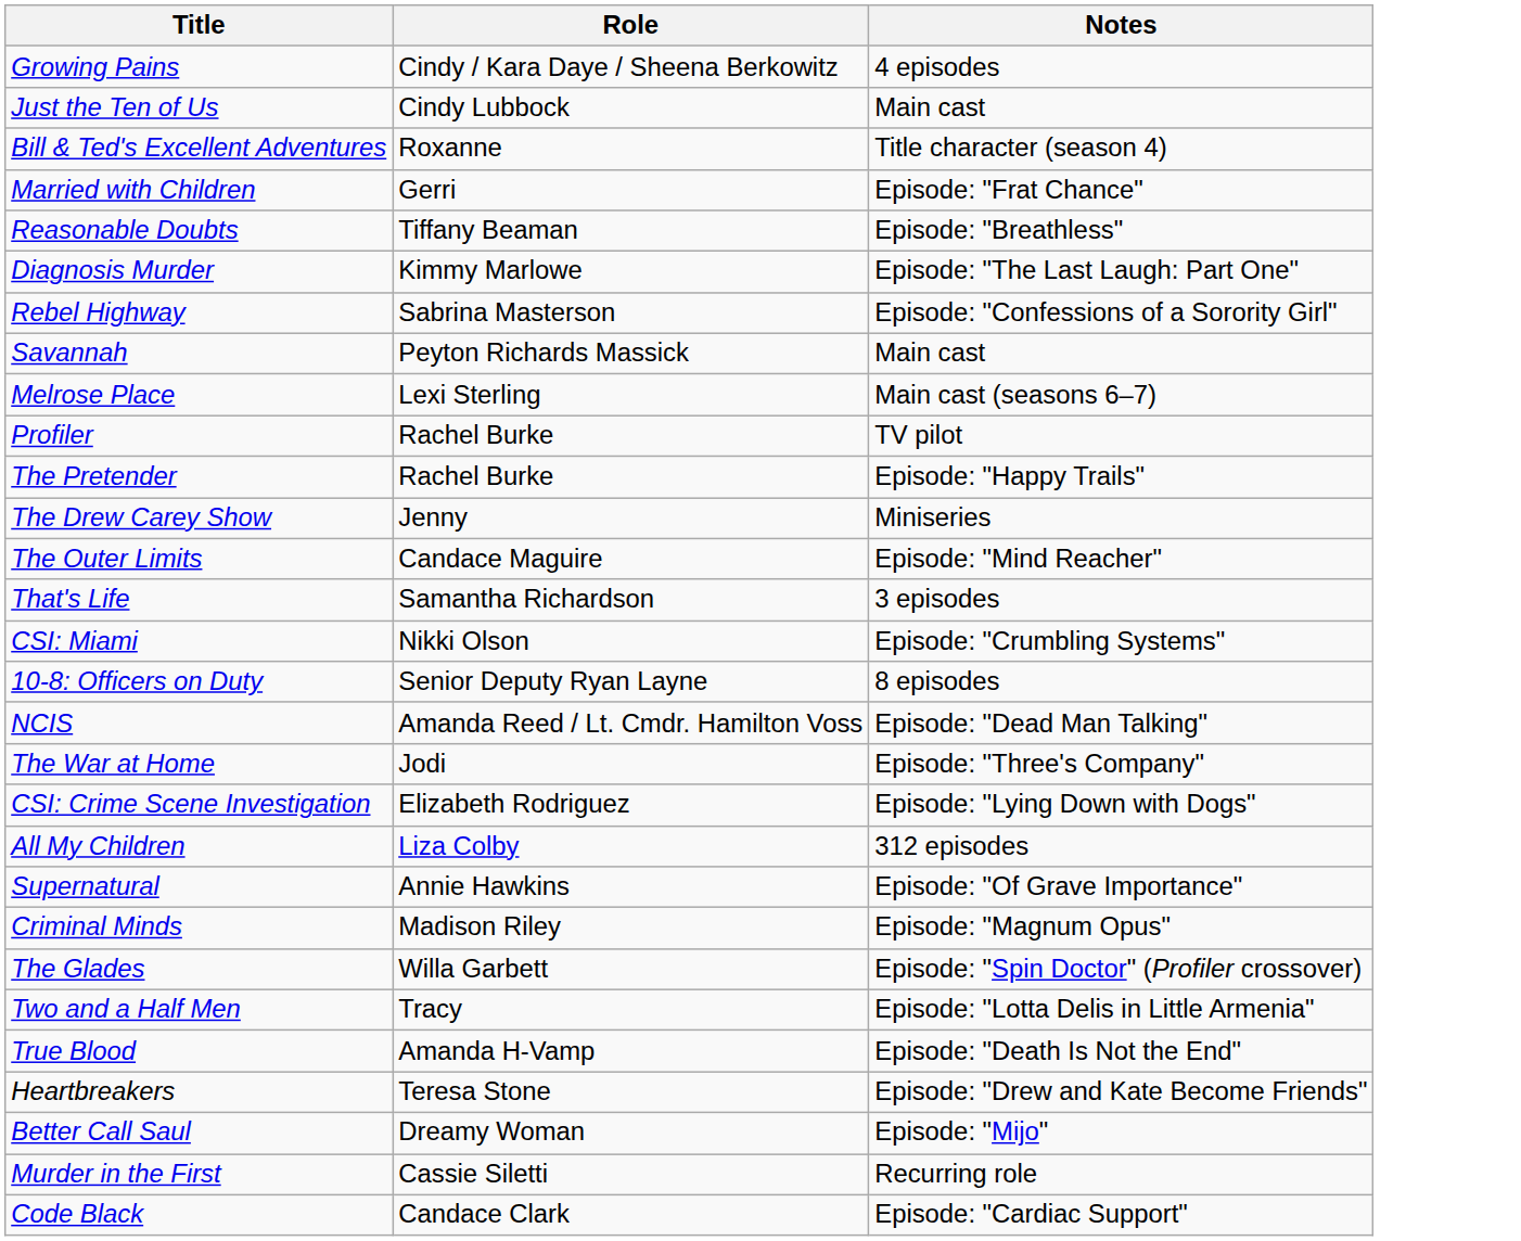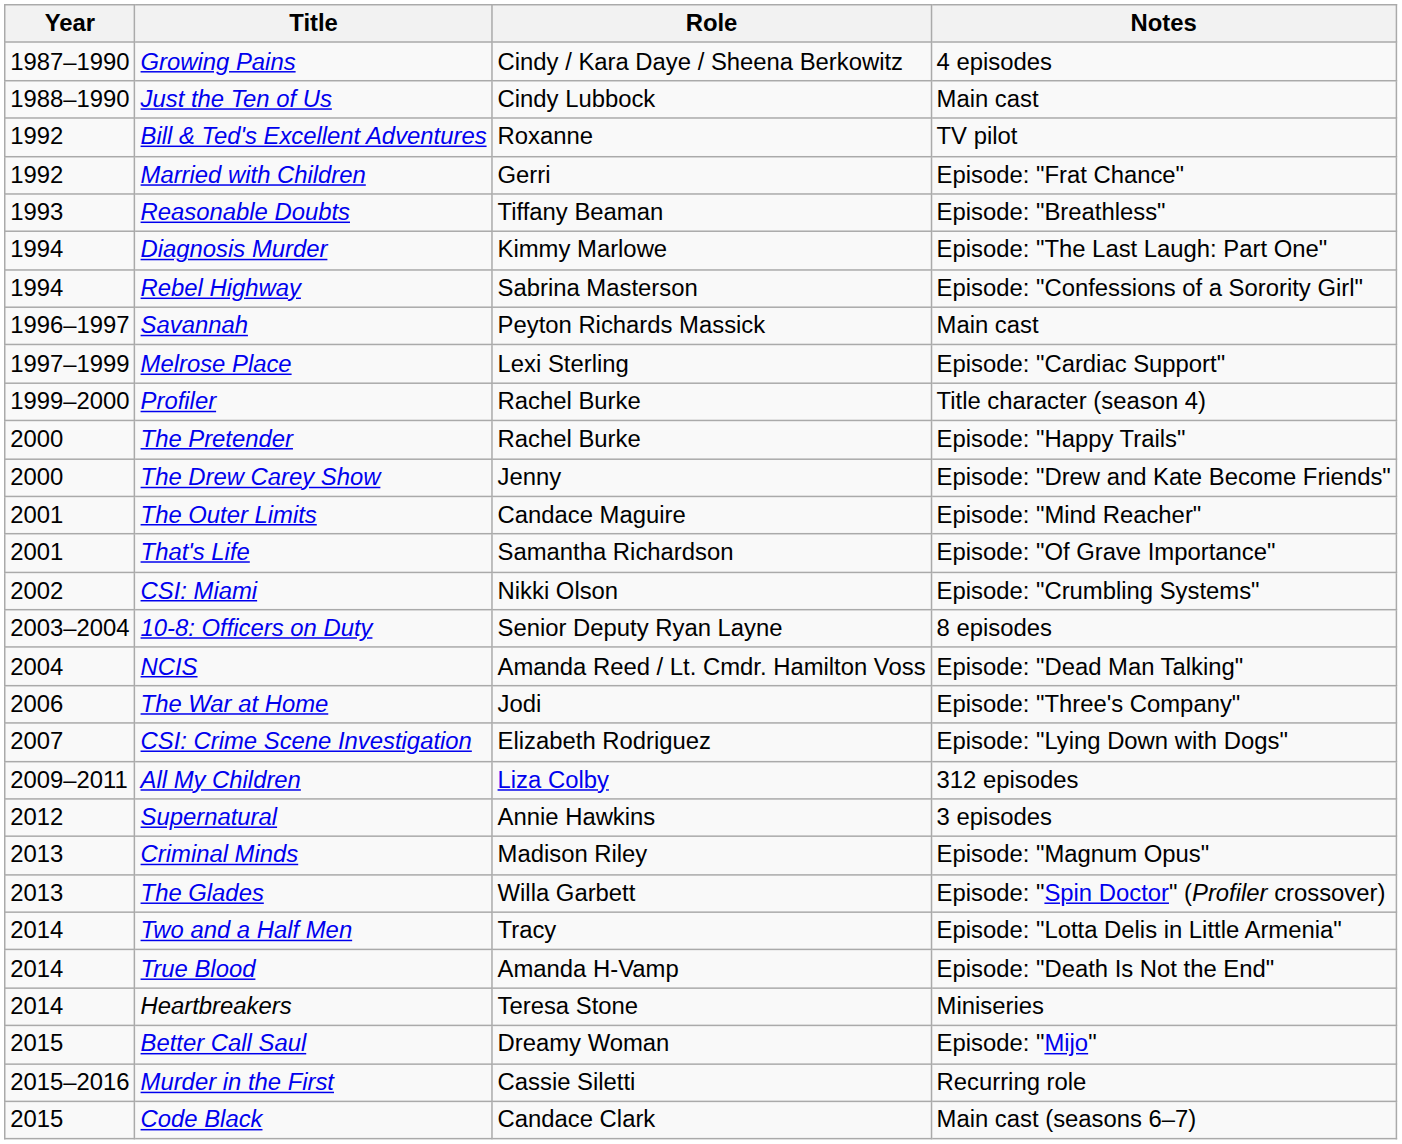 <table class="wikitable sortable">
 <tr>
+<th>Year</th>
 <th>Title</th>
 <th>Role</th>
 <th class="unsortable">Notes</th>
 </tr>
 <tr>
+<td>1987–1990</td>
 <td><em><a href='#'>Growing Pains</a></em></td>
 <td>Cindy / Kara Daye / Sheena Berkowitz</td>
 <td>4 episodes</td>
 </tr>
 <tr>
+<td>1988–1990</td>
 <td><em><a href='#'>Just the Ten of Us</a></em></td>
 <td>Cindy Lubbock</td>
 <td>Main cast</td>
 </tr>
 <tr>
+<td>1992</td>
 <td><em><a href='#'>Bill & Ted's Excellent Adventures</a></em></td>
 <td>Roxanne</td>
-<td>Title character (season 4)</td>
+<td>TV pilot</td>
 </tr>
 <tr>
+<td>1992</td>
 <td><em><a href='#'>Married with Children</a></em></td>
 <td>Gerri</td>
 <td>Episode: "Frat Chance"</td>
 </tr>
 <tr>
+<td>1993</td>
 <td><em><a href='#'>Reasonable Doubts</a></em></td>
 <td>Tiffany Beaman</td>
 <td>Episode: "Breathless"</td>
 </tr>
 <tr>
+<td>1994</td>
 <td><em><a href='#'>Diagnosis Murder</a></em></td>
 <td>Kimmy Marlowe</td>
 <td>Episode: "The Last Laugh: Part One"</td>
 </tr>
 <tr>
+<td>1994</td>
 <td><em><a href='#'>Rebel Highway</a></em></td>
 <td>Sabrina Masterson</td>
 <td>Episode: "Confessions of a Sorority Girl"</td>
 </tr>
 <tr>
+<td>1996–1997</td>
 <td><em><a href='#'>Savannah</a></em></td>
 <td>Peyton Richards Massick</td>
 <td>Main cast</td>
 </tr>
 <tr>
+<td>1997–1999</td>
 <td><em><a href='#'>Melrose Place</a></em></td>
 <td>Lexi Sterling</td>
-<td>Main cast (seasons 6–7)</td>
+<td>Episode: "Cardiac Support"</td>
 </tr>
 <tr>
+<td>1999–2000</td>
 <td><em><a href='#'>Profiler</a></em></td>
 <td>Rachel Burke</td>
-<td>TV pilot</td>
+<td>Title character (season 4)</td>
 </tr>
 <tr>
+<td>2000</td>
 <td><em><a href='#'>The Pretender</a></em></td>
 <td>Rachel Burke</td>
 <td>Episode: "Happy Trails"</td>
 </tr>
 <tr>
+<td>2000</td>
 <td><em><a href='#'>The Drew Carey Show</a></em></td>
 <td>Jenny</td>
-<td>Miniseries</td>
+<td>Episode: "Drew and Kate Become Friends"</td>
 </tr>
 <tr>
+<td>2001</td>
 <td><em><a href='#'>The Outer Limits</a></em></td>
 <td>Candace Maguire</td>
 <td>Episode: "Mind Reacher"</td>
 </tr>
 <tr>
+<td>2001</td>
 <td><em><a href='#'>That's Life</a></em></td>
 <td>Samantha Richardson</td>
-<td>3 episodes</td>
+<td>Episode: "Of Grave Importance"</td>
 </tr>
 <tr>
+<td>2002</td>
 <td><em><a href='#'>CSI: Miami</a></em></td>
 <td>Nikki Olson</td>
 <td>Episode: "Crumbling Systems"</td>
 </tr>
 <tr>
+<td>2003–2004</td>
 <td><em><a href='#'>10-8: Officers on Duty</a></em></td>
 <td>Senior Deputy Ryan Layne</td>
 <td>8 episodes</td>
 </tr>
 <tr>
+<td>2004</td>
 <td><em><a href='#'>NCIS</a></em></td>
 <td>Amanda Reed / Lt. Cmdr. Hamilton Voss</td>
 <td>Episode: "Dead Man Talking"</td>
 </tr>
 <tr>
+<td>2006</td>
 <td><em><a href='#'>The War at Home</a></em></td>
 <td>Jodi</td>
 <td>Episode: "Three's Company"</td>
 </tr>
 <tr>
+<td>2007</td>
 <td><em><a href='#'>CSI: Crime Scene Investigation</a></em></td>
 <td>Elizabeth Rodriguez</td>
 <td>Episode: "Lying Down with Dogs"</td>
 </tr>
 <tr>
+<td>2009–2011</td>
 <td><em><a href='#'>All My Children</a></em></td>
 <td><a href='#'>Liza Colby</a></td>
 <td>312 episodes</td>
 </tr>
 <tr>
+<td>2012</td>
 <td><em><a href='#'>Supernatural</a></em></td>
 <td>Annie Hawkins</td>
-<td>Episode: "Of Grave Importance"</td>
+<td>3 episodes</td>
 </tr>
 <tr>
+<td>2013</td>
 <td><em><a href='#'>Criminal Minds</a></em></td>
 <td>Madison Riley</td>
 <td>Episode: "Magnum Opus"</td>
 </tr>
 <tr>
+<td>2013</td>
 <td><em><a href='#'>The Glades</a></em></td>
 <td>Willa Garbett</td>
 <td>Episode: "<a href='#'>Spin Doctor</a>" (<em>Profiler</em> crossover)</td>
 </tr>
 <tr>
+<td>2014</td>
 <td><em><a href='#'>Two and a Half Men</a></em></td>
 <td>Tracy</td>
 <td>Episode: "Lotta Delis in Little Armenia"</td>
 </tr>
 <tr>
+<td>2014</td>
 <td><em><a href='#'>True Blood</a></em></td>
 <td>Amanda H-Vamp</td>
 <td>Episode: "Death Is Not the End"</td>
 </tr>
 <tr>
+<td>2014</td>
 <td><em>Heartbreakers</em></td>
 <td>Teresa Stone</td>
-<td>Episode: "Drew and Kate Become Friends"</td>
+<td>Miniseries</td>
 </tr>
 <tr>
+<td>2015</td>
 <td><em><a href='#'>Better Call Saul</a></em></td>
 <td>Dreamy Woman</td>
 <td>Episode: "<a href='#'>Mijo</a>"</td>
 </tr>
 <tr>
+<td>2015–2016</td>
 <td><em><a href='#'>Murder in the First</a></em></td>
 <td>Cassie Siletti</td>
 <td>Recurring role</td>
 </tr>
 <tr>
+<td>2015</td>
 <td><em><a href='#'>Code Black</a></em></td>
 <td>Candace Clark</td>
-<td>Episode: "Cardiac Support"</td>
+<td>Main cast (seasons 6–7)</td>
 </tr>
 </table>
